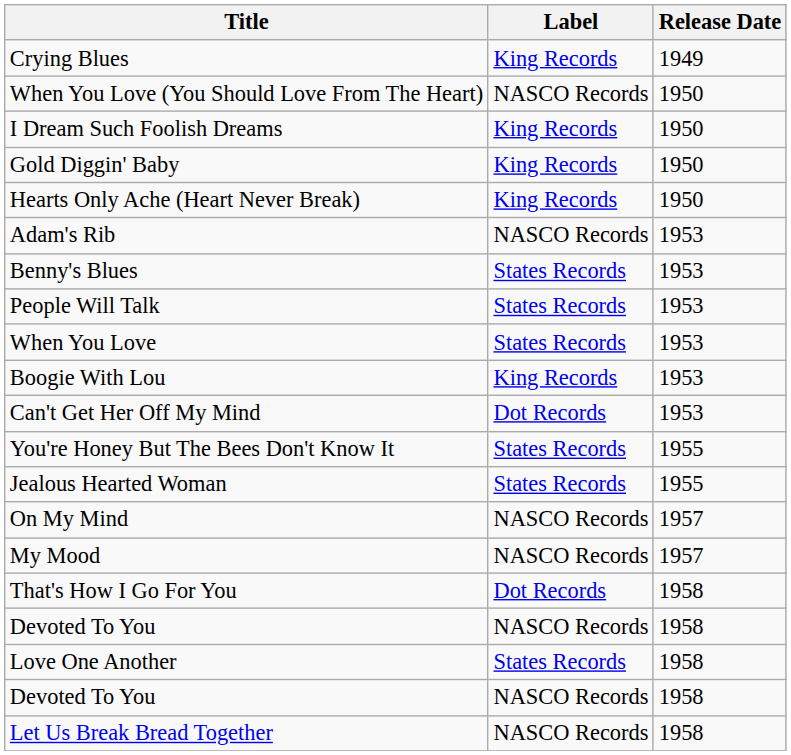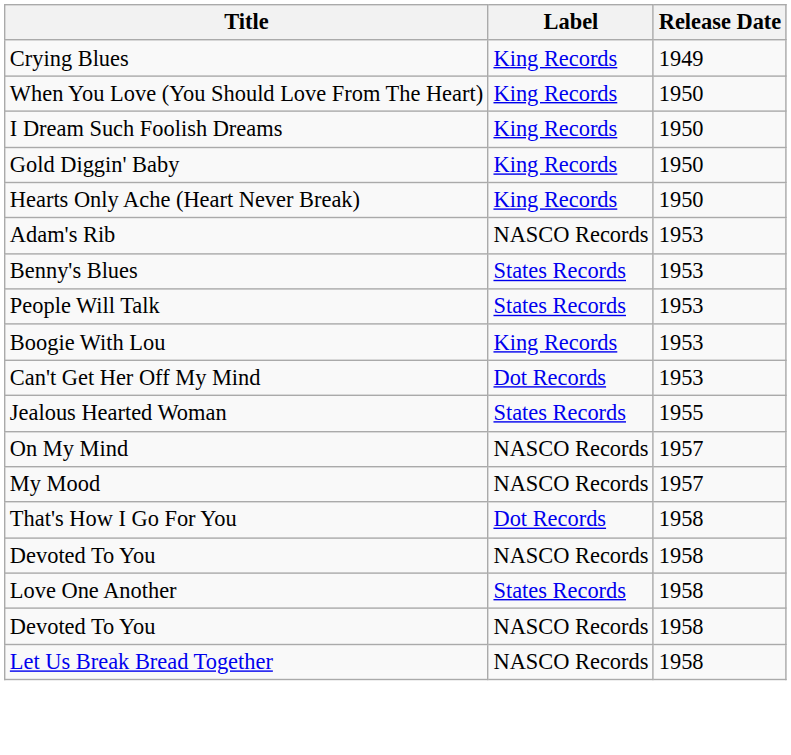 <table class="wikitable">
 <tr>
 <th>Title</th>
 <th>Label</th>
 <th>Release Date</th>
 </tr>
 <tr>
 <td>Crying Blues</td>
 <td><a href='#'>King Records</a></td>
 <td>1949</td>
 </tr>
 <tr>
 <td>When You Love (You Should Love From The Heart)</td>
-<td>NASCO Records</td>
+<td><a href='#'>King Records</a></td>
 <td>1950</td>
 </tr>
 <tr>
 <td>I Dream Such Foolish Dreams</td>
 <td><a href='#'>King Records</a></td>
 <td>1950</td>
 </tr>
 <tr>
 <td>Gold Diggin' Baby</td>
 <td><a href='#'>King Records</a></td>
 <td>1950</td>
 </tr>
 <tr>
 <td>Hearts Only Ache (Heart Never Break)</td>
 <td><a href='#'>King Records</a></td>
 <td>1950</td>
 </tr>
 <tr>
 <td>Adam's Rib</td>
 <td>NASCO Records</td>
 <td>1953</td>
 </tr>
 <tr>
 <td>Benny's Blues</td>
 <td><a href='#'>States Records</a></td>
 <td>1953</td>
 </tr>
 <tr>
 <td>People Will Talk</td>
 <td><a href='#'>States Records</a></td>
 <td>1953</td>
 </tr>
 <tr>
-<td>When You Love</td>
-<td><a href='#'>States Records</a></td>
-<td>1953</td>
-</tr>
-<tr>
 <td>Boogie With Lou</td>
 <td><a href='#'>King Records</a></td>
 <td>1953</td>
 </tr>
 <tr>
 <td>Can't Get Her Off My Mind</td>
 <td><a href='#'>Dot Records</a></td>
 <td>1953</td>
-</tr>
-<tr>
-<td>You're Honey But The Bees Don't Know It</td>
-<td><a href='#'>States Records</a></td>
-<td>1955</td>
 </tr>
 <tr>
 <td>Jealous Hearted Woman</td>
 <td><a href='#'>States Records</a></td>
 <td>1955</td>
 </tr>
 <tr>
 <td>On My Mind</td>
 <td>NASCO Records</td>
 <td>1957</td>
 </tr>
 <tr>
 <td>My Mood</td>
 <td>NASCO Records</td>
 <td>1957</td>
 </tr>
 <tr>
 <td>That's How I Go For You</td>
 <td><a href='#'>Dot Records</a></td>
 <td>1958</td>
 </tr>
 <tr>
 <td>Devoted To You</td>
 <td>NASCO Records</td>
 <td>1958</td>
 </tr>
 <tr>
 <td>Love One Another</td>
 <td><a href='#'>States Records</a></td>
 <td>1958</td>
 </tr>
 <tr>
 <td>Devoted To You</td>
 <td>NASCO Records</td>
 <td>1958</td>
 </tr>
 <tr>
 <td><a href='#'>Let Us Break Bread Together</a></td>
 <td>NASCO Records</td>
 <td>1958</td>
 </tr>
 </table>
